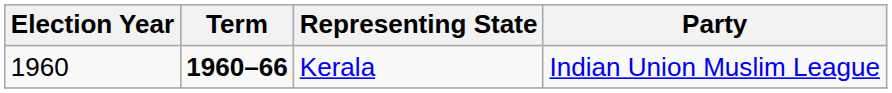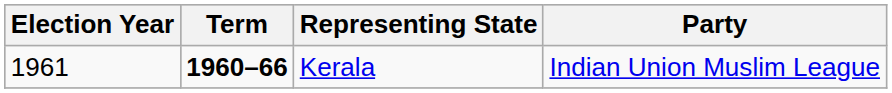 <table class="wikitable">
 <tr>
 <th>Election Year</th>
 <th>Term</th>
 <th>Representing State</th>
 <th>Party</th>
 </tr>
 <tr>
-<td>1960</td>
+<td>1961</td>
 <td><strong>1960–66</strong></td>
 <td><a href='#'>Kerala</a></td>
 <td><a href='#'>Indian Union Muslim League</a></td>
 </tr>
 </table>
